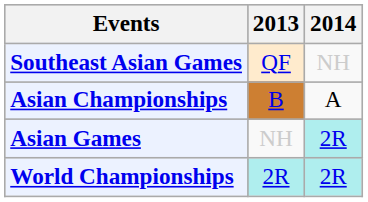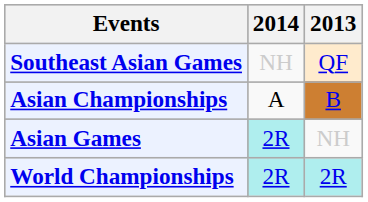 <table class="wikitable" style="font-size: 90%; text-align:center">
 <tr>
 <th>Events</th>
+<th>2014</th>
 <th>2013</th>
-<th>2014</th>
 </tr>
 <tr>
 <td bgcolor="#ECF2FF"; align="left"><strong><a href='#'>Southeast Asian Games</a></strong></td>
+<td style=color:#ccc>NH</td>
 <td bgcolor=FFEBCD><a href='#'>QF</a></td>
-<td style=color:#ccc>NH</td>
 </tr>
 <tr>
 <td bgcolor="#ECF2FF"; align="left"><strong><a href='#'>Asian Championships</a></strong></td>
+<td>A</td>
 <td bgcolor=CD7F32><a href='#'>B</a></td>
-<td>A</td>
 </tr>
 <tr>
 <td bgcolor="#ECF2FF"; align="left"><strong><a href='#'>Asian Games</a></strong></td>
+<td bgcolor=AFEEEE><a href='#'>2R</a></td>
 <td style=color:#ccc>NH</td>
-<td bgcolor=AFEEEE><a href='#'>2R</a></td>
 </tr>
 <tr>
 <td bgcolor="#ECF2FF"; align="left"><strong><a href='#'>World Championships</a></strong></td>
 <td bgcolor=AFEEEE><a href='#'>2R</a></td>
 <td bgcolor=AFEEEE><a href='#'>2R</a></td>
 </tr>
 </table>
